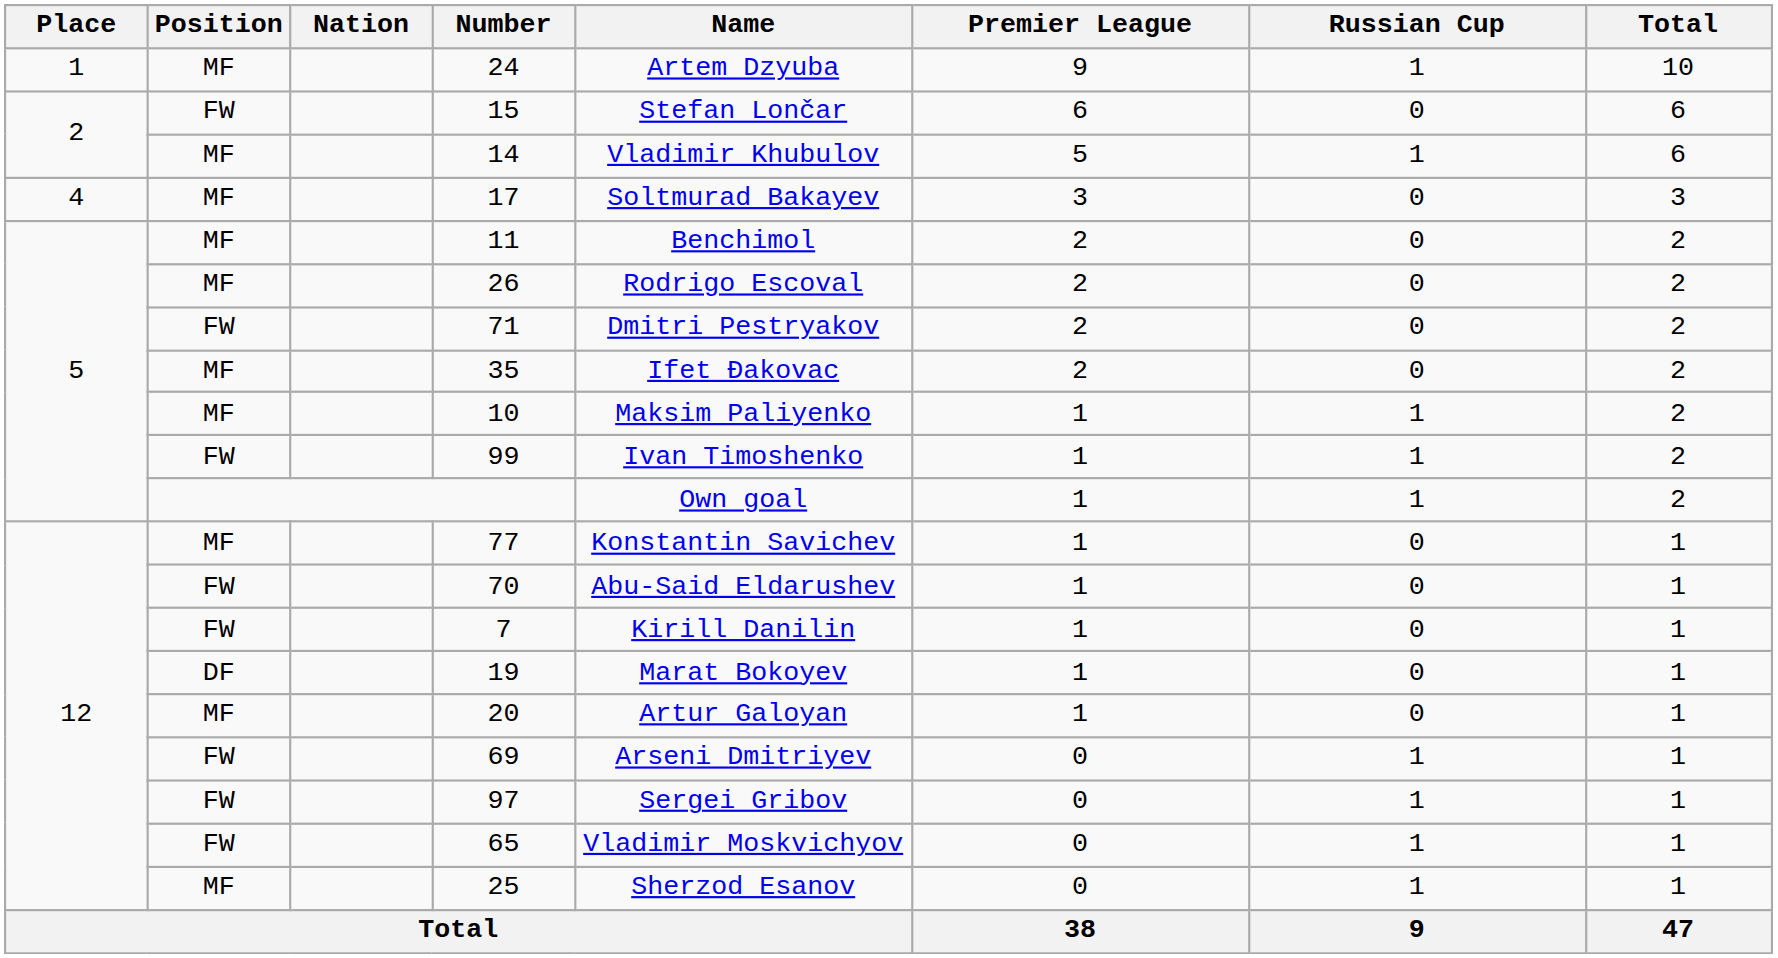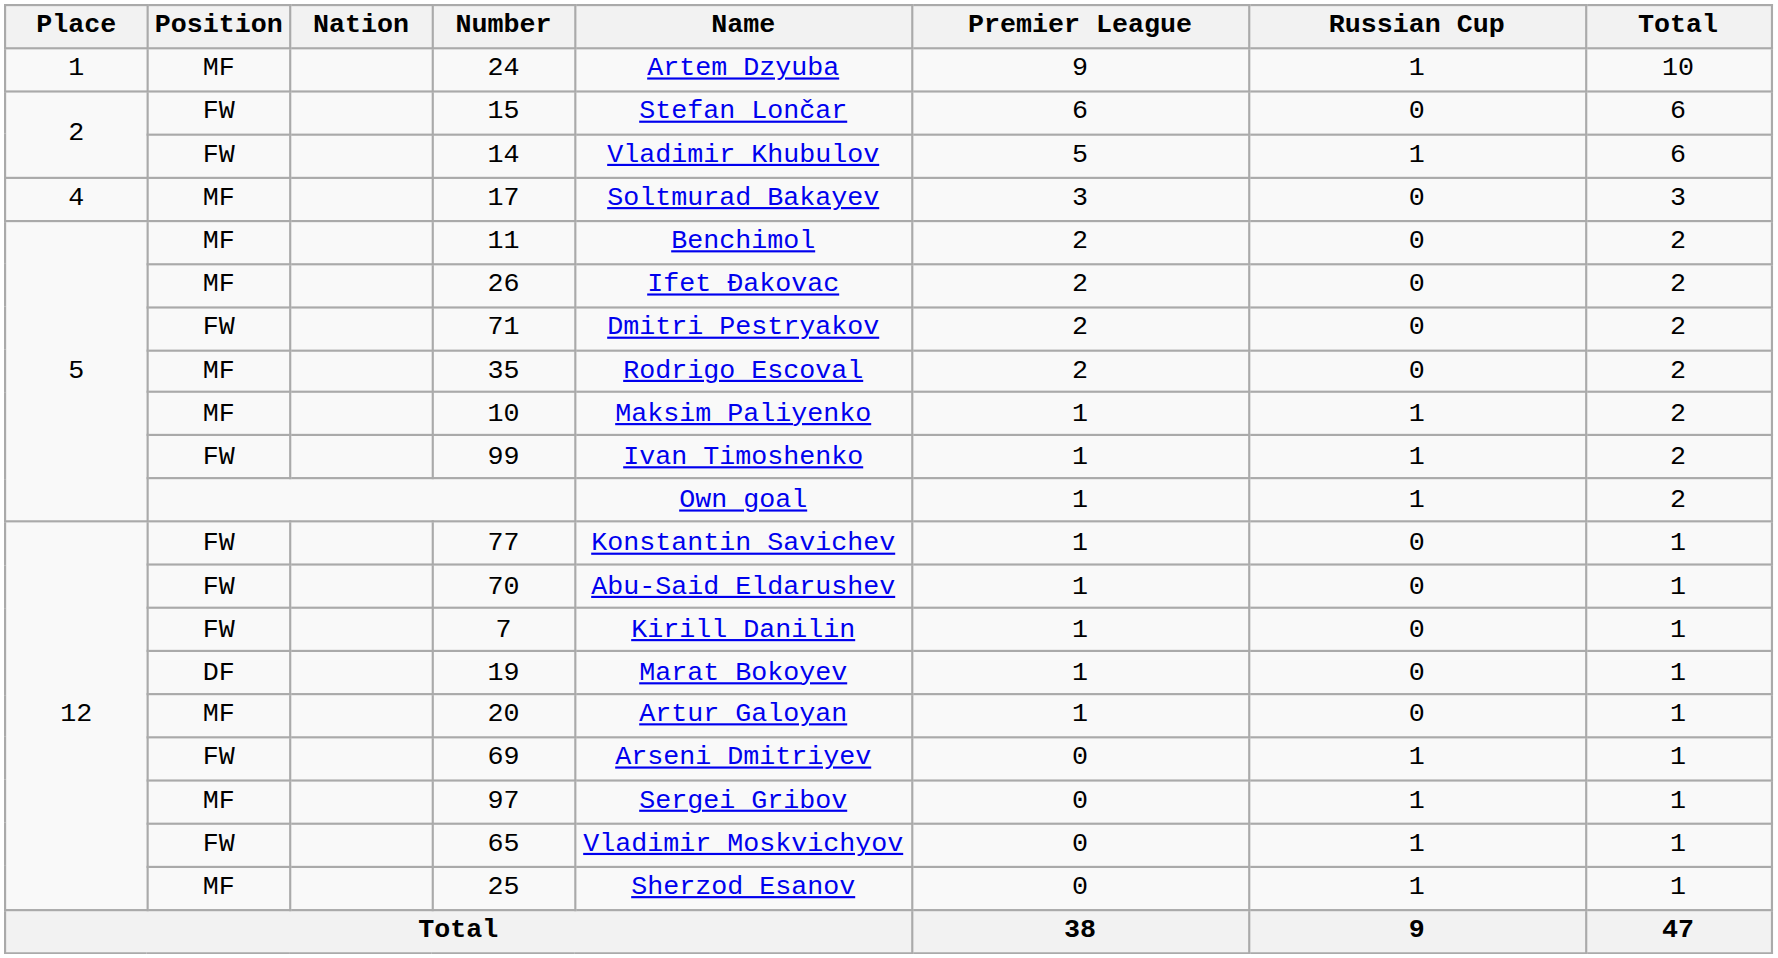 <table class="wikitable" style="font-size: 95%; text-align: center;">
 <tr>
 <th width=60>Place</th>
 <th width=60>Position</th>
 <th width=60>Nation</th>
 <th width=60>Number</th>
 <th width=150>Name</th>
 <th width=150>Premier League</th>
 <th width=150>Russian Cup</th>
 <th width=80>Total</th>
 </tr>
 <tr>
 <td>1</td>
 <td>MF</td>
 <td></td>
 <td>24</td>
 <td><a href='#'>Artem Dzyuba</a></td>
 <td>9</td>
 <td>1</td>
 <td>10</td>
 </tr>
 <tr>
 <td rowspan="2">2</td>
 <td>FW</td>
 <td></td>
 <td>15</td>
 <td><a href='#'>Stefan Lončar</a></td>
 <td>6</td>
 <td>0</td>
 <td>6</td>
 </tr>
 <tr>
-<td>MF</td>
+<td>FW</td>
 <td></td>
 <td>14</td>
 <td><a href='#'>Vladimir Khubulov</a></td>
 <td>5</td>
 <td>1</td>
 <td>6</td>
 </tr>
 <tr>
 <td>4</td>
 <td>MF</td>
 <td></td>
 <td>17</td>
 <td><a href='#'>Soltmurad Bakayev</a></td>
 <td>3</td>
 <td>0</td>
 <td>3</td>
 </tr>
 <tr>
 <td rowspan="7">5</td>
 <td>MF</td>
 <td></td>
 <td>11</td>
 <td><a href='#'>Benchimol</a></td>
 <td>2</td>
 <td>0</td>
 <td>2</td>
 </tr>
 <tr>
 <td>MF</td>
 <td></td>
 <td>26</td>
-<td><a href='#'>Rodrigo Escoval</a></td>
+<td><a href='#'>Ifet Đakovac</a></td>
 <td>2</td>
 <td>0</td>
 <td>2</td>
 </tr>
 <tr>
 <td>FW</td>
 <td></td>
 <td>71</td>
 <td><a href='#'>Dmitri Pestryakov</a></td>
 <td>2</td>
 <td>0</td>
 <td>2</td>
 </tr>
 <tr>
 <td>MF</td>
 <td></td>
 <td>35</td>
-<td><a href='#'>Ifet Đakovac</a></td>
+<td><a href='#'>Rodrigo Escoval</a></td>
 <td>2</td>
 <td>0</td>
 <td>2</td>
 </tr>
 <tr>
 <td>MF</td>
 <td></td>
 <td>10</td>
 <td><a href='#'>Maksim Paliyenko</a></td>
 <td>1</td>
 <td>1</td>
 <td>2</td>
 </tr>
 <tr>
 <td>FW</td>
 <td></td>
 <td>99</td>
 <td><a href='#'>Ivan Timoshenko</a></td>
 <td>1</td>
 <td>1</td>
 <td>2</td>
 </tr>
 <tr>
 <td colspan="3"></td>
 <td><a href='#'>Own goal</a></td>
 <td>1</td>
 <td>1</td>
 <td>2</td>
 </tr>
 <tr>
 <td rowspan="9">12</td>
-<td>MF</td>
+<td>FW</td>
 <td></td>
 <td>77</td>
 <td><a href='#'>Konstantin Savichev</a></td>
 <td>1</td>
 <td>0</td>
 <td>1</td>
 </tr>
 <tr>
 <td>FW</td>
 <td></td>
 <td>70</td>
 <td><a href='#'>Abu-Said Eldarushev</a></td>
 <td>1</td>
 <td>0</td>
 <td>1</td>
 </tr>
 <tr>
 <td>FW</td>
 <td></td>
 <td>7</td>
 <td><a href='#'>Kirill Danilin</a></td>
 <td>1</td>
 <td>0</td>
 <td>1</td>
 </tr>
 <tr>
 <td>DF</td>
 <td></td>
 <td>19</td>
 <td><a href='#'>Marat Bokoyev</a></td>
 <td>1</td>
 <td>0</td>
 <td>1</td>
 </tr>
 <tr>
 <td>MF</td>
 <td></td>
 <td>20</td>
 <td><a href='#'>Artur Galoyan</a></td>
 <td>1</td>
 <td>0</td>
 <td>1</td>
 </tr>
 <tr>
 <td>FW</td>
 <td></td>
 <td>69</td>
 <td><a href='#'>Arseni Dmitriyev</a></td>
 <td>0</td>
 <td>1</td>
 <td>1</td>
 </tr>
 <tr>
-<td>FW</td>
+<td>MF</td>
 <td></td>
 <td>97</td>
 <td><a href='#'>Sergei Gribov</a></td>
 <td>0</td>
 <td>1</td>
 <td>1</td>
 </tr>
 <tr>
 <td>FW</td>
 <td></td>
 <td>65</td>
 <td><a href='#'>Vladimir Moskvichyov</a></td>
 <td>0</td>
 <td>1</td>
 <td>1</td>
 </tr>
 <tr>
 <td>MF</td>
 <td></td>
 <td>25</td>
 <td><a href='#'>Sherzod Esanov</a></td>
 <td>0</td>
 <td>1</td>
 <td>1</td>
 </tr>
 <tr>
 <th colspan=5>Total</th>
 <th>38</th>
 <th>9</th>
 <th>47</th>
 </tr>
 </table>
